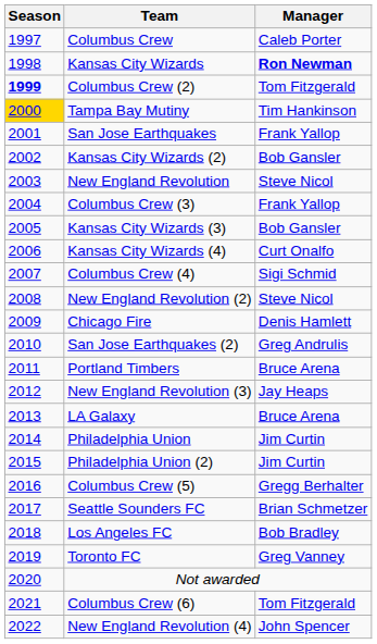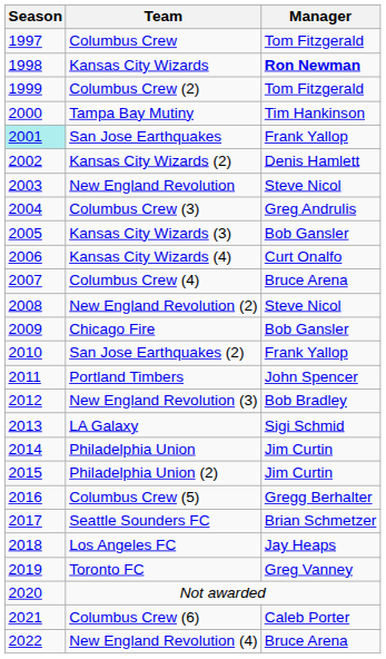 <table class="wikitable">
 <tr>
 <th>Season</th>
 <th>Team</th>
 <th>Manager</th>
 </tr>
 <tr>
 <td><a href='#'>1997</a></td>
 <td> <a href='#'>Columbus Crew</a></td>
-<td><a href='#'>Caleb Porter</a></td>
+<td><a href='#'>Tom Fitzgerald</a></td>
 </tr>
 <tr>
 <td><a href='#'>1998</a></td>
 <td> <a href='#'>Kansas City Wizards</a></td>
 <td><strong><a href='#'>Ron Newman</a></strong></td>
 </tr>
 <tr>
-<td><strong><a href='#'>1999</a></strong></td>
+<td><a href='#'>1999</a></td>
 <td> <a href='#'>Columbus Crew</a> (2)</td>
 <td><a href='#'>Tom Fitzgerald</a></td>
 </tr>
 <tr>
-<td style="background: gold;"><a href='#'>2000</a></td>
+<td><a href='#'>2000</a></td>
 <td> <a href='#'>Tampa Bay Mutiny</a></td>
 <td><a href='#'>Tim Hankinson</a></td>
 </tr>
 <tr>
-<td><a href='#'>2001</a></td>
+<td style="background: paleturquoise;"><a href='#'>2001</a></td>
 <td> <a href='#'>San Jose Earthquakes</a></td>
 <td><a href='#'>Frank Yallop</a></td>
 </tr>
 <tr>
 <td><a href='#'>2002</a></td>
 <td> <a href='#'>Kansas City Wizards</a> (2)</td>
-<td><a href='#'>Bob Gansler</a></td>
+<td><a href='#'>Denis Hamlett</a></td>
 </tr>
 <tr>
 <td><a href='#'>2003</a></td>
 <td> <a href='#'>New England Revolution</a></td>
 <td><a href='#'>Steve Nicol</a></td>
 </tr>
 <tr>
 <td><a href='#'>2004</a></td>
 <td> <a href='#'>Columbus Crew</a> (3)</td>
-<td><a href='#'>Frank Yallop</a></td>
+<td><a href='#'>Greg Andrulis</a></td>
 </tr>
 <tr>
 <td><a href='#'>2005</a></td>
 <td> <a href='#'>Kansas City Wizards</a> (3)</td>
 <td><a href='#'>Bob Gansler</a></td>
 </tr>
 <tr>
 <td><a href='#'>2006</a></td>
 <td> <a href='#'>Kansas City Wizards</a> (4)</td>
 <td><a href='#'>Curt Onalfo</a></td>
 </tr>
 <tr>
 <td><a href='#'>2007</a></td>
 <td> <a href='#'>Columbus Crew</a> (4)</td>
-<td><a href='#'>Sigi Schmid</a></td>
+<td><a href='#'>Bruce Arena</a></td>
 </tr>
 <tr>
 <td><a href='#'>2008</a></td>
 <td> <a href='#'>New England Revolution</a> (2)</td>
 <td><a href='#'>Steve Nicol</a></td>
 </tr>
 <tr>
 <td><a href='#'>2009</a></td>
 <td> <a href='#'>Chicago Fire</a></td>
-<td><a href='#'>Denis Hamlett</a></td>
+<td><a href='#'>Bob Gansler</a></td>
 </tr>
 <tr>
 <td><a href='#'>2010</a></td>
 <td> <a href='#'>San Jose Earthquakes</a> (2)</td>
-<td><a href='#'>Greg Andrulis</a></td>
+<td><a href='#'>Frank Yallop</a></td>
 </tr>
 <tr>
 <td><a href='#'>2011</a></td>
 <td> <a href='#'>Portland Timbers</a></td>
-<td><a href='#'>Bruce Arena</a></td>
+<td><a href='#'>John Spencer</a></td>
 </tr>
 <tr>
 <td><a href='#'>2012</a></td>
 <td> <a href='#'>New England Revolution</a> (3)</td>
-<td><a href='#'>Jay Heaps</a></td>
+<td><a href='#'>Bob Bradley</a></td>
 </tr>
 <tr>
 <td><a href='#'>2013</a></td>
 <td> <a href='#'>LA Galaxy</a></td>
-<td><a href='#'>Bruce Arena</a></td>
+<td><a href='#'>Sigi Schmid</a></td>
 </tr>
 <tr>
 <td><a href='#'>2014</a></td>
 <td> <a href='#'>Philadelphia Union</a></td>
 <td><a href='#'>Jim Curtin</a></td>
 </tr>
 <tr>
 <td><a href='#'>2015</a></td>
 <td> <a href='#'>Philadelphia Union</a> (2)</td>
 <td><a href='#'>Jim Curtin</a></td>
 </tr>
 <tr>
 <td><a href='#'>2016</a></td>
 <td> <a href='#'>Columbus Crew</a> (5)</td>
 <td><a href='#'>Gregg Berhalter</a></td>
 </tr>
 <tr>
 <td><a href='#'>2017</a></td>
 <td> <a href='#'>Seattle Sounders FC</a></td>
 <td><a href='#'>Brian Schmetzer</a></td>
 </tr>
 <tr>
 <td><a href='#'>2018</a></td>
 <td> <a href='#'>Los Angeles FC</a></td>
-<td><a href='#'>Bob Bradley</a></td>
+<td><a href='#'>Jay Heaps</a></td>
 </tr>
 <tr>
 <td><a href='#'>2019</a></td>
 <td> <a href='#'>Toronto FC</a></td>
 <td><a href='#'>Greg Vanney</a></td>
 </tr>
 <tr>
 <td><a href='#'>2020</a></td>
 <td colspan=2 align=center><em>Not awarded</em></td>
 </tr>
 <tr>
 <td><a href='#'>2021</a></td>
 <td> <a href='#'>Columbus Crew</a> (6)</td>
-<td><a href='#'>Tom Fitzgerald</a></td>
+<td><a href='#'>Caleb Porter</a></td>
 </tr>
 <tr>
 <td><a href='#'>2022</a></td>
 <td> <a href='#'>New England Revolution</a> (4)</td>
-<td><a href='#'>John Spencer</a></td>
+<td><a href='#'>Bruce Arena</a></td>
 </tr>
 </table>
